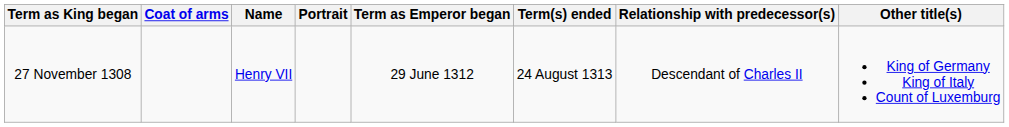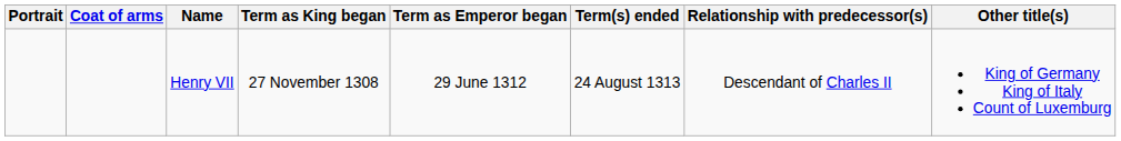 <table class="wikitable" style="text-align:center">
 <tr>
-<th>Term as King began</th>
+<th>Portrait</th>
 <th><a href='#'>Coat of arms</a></th>
 <th>Name<br></th>
-<th>Portrait</th>
+<th>Term as King began</th>
 <th>Term as Emperor began</th>
 <th>Term(s) ended</th>
 <th>Relationship with predecessor(s)</th>
 <th>Other title(s)</th>
 </tr>
 <tr>
-<td>27 November 1308</td>
+<td></td>
 <td></td>
 <td><a href='#'>Henry VII</a><br></td>
-<td></td>
+<td>27 November 1308</td>
 <td>29 June 1312</td>
 <td>24 August 1313</td>
 <td>Descendant of <a href='#'>Charles II</a></td>
 <td class=small><br><ul><li><a href='#'>King of Germany</a></li><li><a href='#'>King of Italy</a></li><li><a href='#'>Count of Luxemburg</a></li></ul></td>
 </tr>
 </table>
